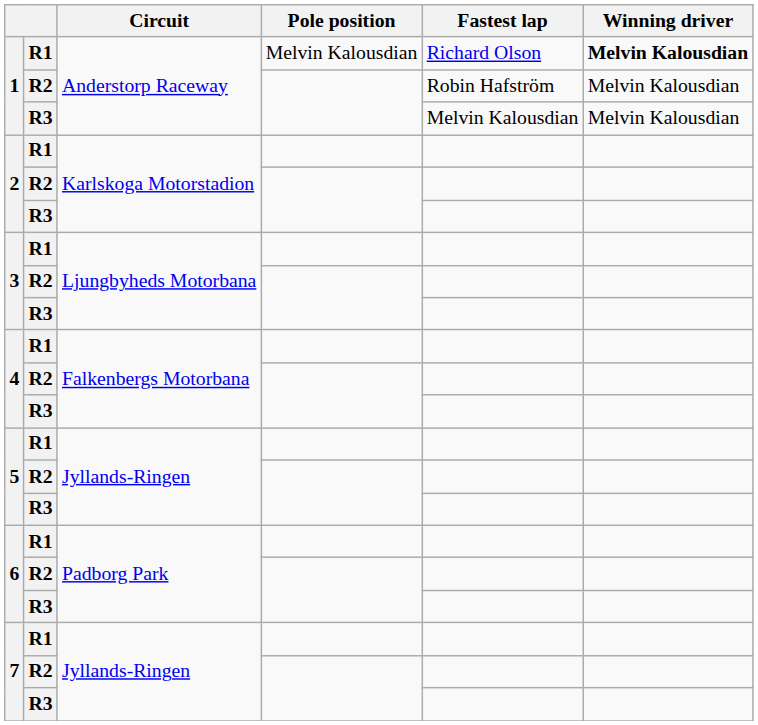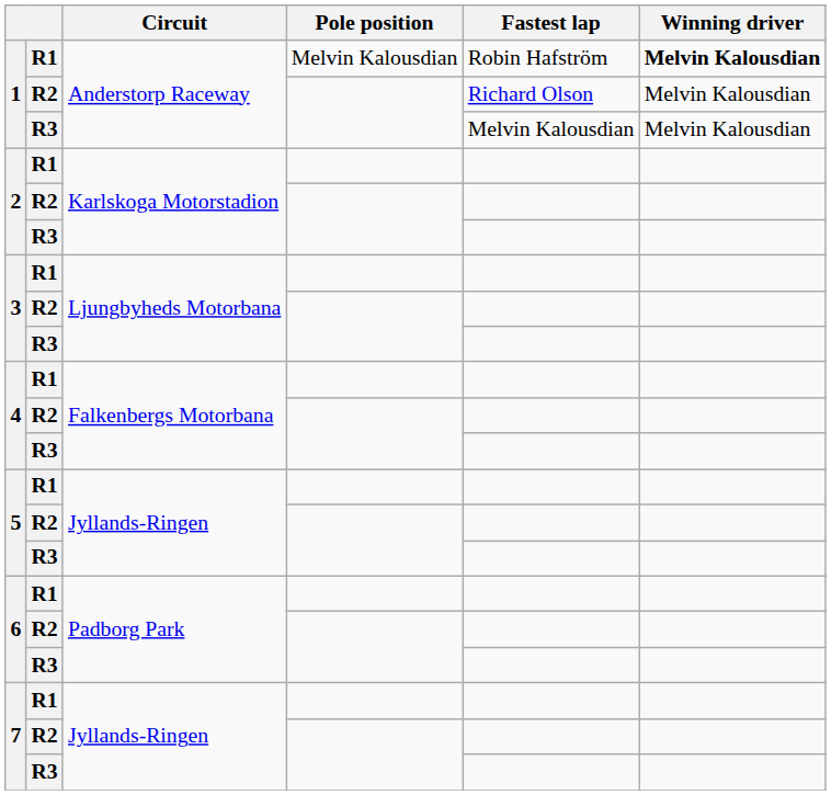 <table class="wikitable" style="font-size: 85%">
 <tr>
 <th colspan=2></th>
 <th>Circuit</th>
 <th>Pole position</th>
 <th>Fastest lap</th>
 <th>Winning driver</th>
 </tr>
 <tr>
 <th rowspan=3>1</th>
 <th>R1</th>
 <td rowspan=3> <a href='#'>Anderstorp Raceway</a></td>
 <td> Melvin Kalousdian</td>
-<td> <a href='#'>Richard Olson</a></td>
+<td> Robin Hafström</td>
 <td><strong> Melvin Kalousdian</strong></td>
 </tr>
 <tr>
 <th>R2</th>
 <td rowspan=2></td>
-<td> Robin Hafström</td>
+<td> <a href='#'>Richard Olson</a></td>
 <td> Melvin Kalousdian</td>
 </tr>
 <tr>
 <th>R3</th>
 <td> Melvin Kalousdian</td>
 <td> Melvin Kalousdian</td>
 </tr>
 <tr>
 <th rowspan=3>2</th>
 <th>R1</th>
 <td rowspan=3> <a href='#'>Karlskoga Motorstadion</a></td>
 <td></td>
 <td></td>
 <td></td>
 </tr>
 <tr>
 <th>R2</th>
 <td rowspan=2></td>
 <td></td>
 <td></td>
 </tr>
 <tr>
 <th>R3</th>
 <td></td>
 <td></td>
 </tr>
 <tr>
 <th rowspan=3>3</th>
 <th>R1</th>
 <td rowspan=3> <a href='#'>Ljungbyheds Motorbana</a></td>
 <td></td>
 <td></td>
 <td></td>
 </tr>
 <tr>
 <th>R2</th>
 <td rowspan=2></td>
 <td></td>
 <td></td>
 </tr>
 <tr>
 <th>R3</th>
 <td></td>
 <td></td>
 </tr>
 <tr>
 <th rowspan=3>4</th>
 <th>R1</th>
 <td rowspan=3> <a href='#'>Falkenbergs Motorbana</a></td>
 <td></td>
 <td></td>
 <td></td>
 </tr>
 <tr>
 <th>R2</th>
 <td rowspan=2></td>
 <td></td>
 <td></td>
 </tr>
 <tr>
 <th>R3</th>
 <td></td>
 <td></td>
 </tr>
 <tr>
 <th rowspan=3>5</th>
 <th>R1</th>
 <td rowspan=3> <a href='#'>Jyllands-Ringen</a></td>
 <td></td>
 <td></td>
 <td></td>
 </tr>
 <tr>
 <th>R2</th>
 <td rowspan=2></td>
 <td></td>
 <td></td>
 </tr>
 <tr>
 <th>R3</th>
 <td></td>
 <td></td>
 </tr>
 <tr>
 <th rowspan=3>6</th>
 <th>R1</th>
 <td rowspan=3> <a href='#'>Padborg Park</a></td>
 <td></td>
 <td></td>
 <td></td>
 </tr>
 <tr>
 <th>R2</th>
 <td rowspan=2></td>
 <td></td>
 <td></td>
 </tr>
 <tr>
 <th>R3</th>
 <td></td>
 <td></td>
 </tr>
 <tr>
 <th rowspan=3>7</th>
 <th>R1</th>
 <td rowspan=3> <a href='#'>Jyllands-Ringen</a></td>
 <td></td>
 <td></td>
 <td></td>
 </tr>
 <tr>
 <th>R2</th>
 <td rowspan=2></td>
 <td></td>
 <td></td>
 </tr>
 <tr>
 <th>R3</th>
 <td></td>
 <td></td>
 </tr>
 </table>
